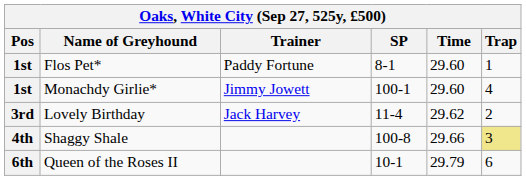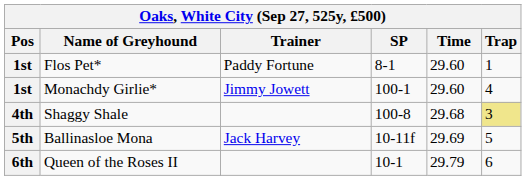 <table class="wikitable">
 <tr>
 <th colspan="6"><a href='#'>Oaks</a>, <a href='#'>White City</a> (Sep 27, 525y, £500)</th>
 </tr>
 <tr>
 <th width=30>Pos</th>
 <th width=180>Name of Greyhound</th>
 <th width=150>Trainer</th>
 <th width=50>SP</th>
 <th width=50>Time</th>
 <th width=30>Trap</th>
 </tr>
 <tr>
 <th>1st</th>
 <td>Flos Pet*</td>
 <td>Paddy Fortune</td>
 <td>8-1</td>
 <td>29.60</td>
 <td>1</td>
 </tr>
 <tr>
 <th>1st</th>
 <td>Monachdy Girlie*</td>
 <td><a href='#'>Jimmy Jowett</a></td>
 <td>100-1</td>
 <td>29.60</td>
 <td>4</td>
 </tr>
 <tr>
-<th>3rd</th>
-<td>Lovely Birthday</td>
-<td><a href='#'>Jack Harvey</a></td>
-<td>11-4</td>
-<td>29.62</td>
-<td>2</td>
-</tr>
-<tr>
 <th>4th</th>
 <td>Shaggy Shale</td>
 <td></td>
 <td>100-8</td>
-<td>29.66</td>
+<td>29.68</td>
 <td style="background: khaki;">3</td>
+</tr>
+<tr>
+<th>5th</th>
+<td>Ballinasloe Mona</td>
+<td><a href='#'>Jack Harvey</a></td>
+<td>10-11f</td>
+<td>29.69</td>
+<td>5</td>
 </tr>
 <tr>
 <th>6th</th>
 <td>Queen of the Roses II</td>
 <td></td>
 <td>10-1</td>
 <td>29.79</td>
 <td>6</td>
 </tr>
 </table>
